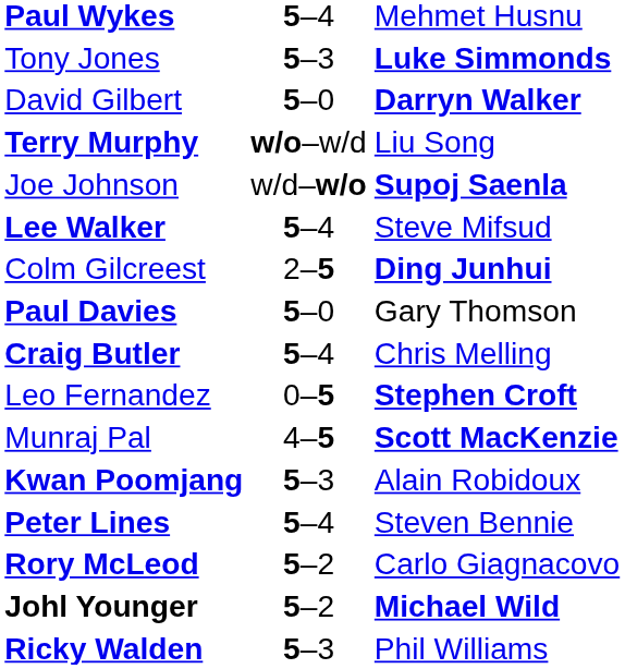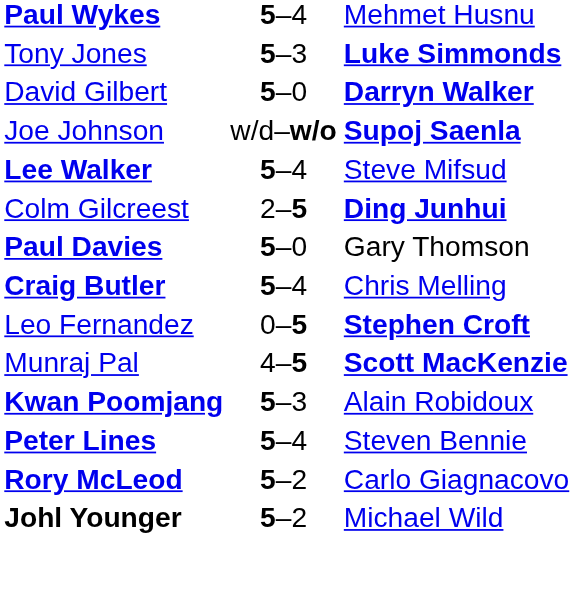 <table>
 <tr>
 <td> <strong><a href='#'>Paul Wykes</a></strong></td>
 <td align="center"><strong>5</strong>–4</td>
 <td> <a href='#'>Mehmet Husnu</a></td>
 </tr>
 <tr>
 <td> <a href='#'>Tony Jones</a></td>
 <td align="center"><strong>5</strong>–3</td>
 <td> <strong><a href='#'>Luke Simmonds</a></strong></td>
 </tr>
 <tr>
 <td> <a href='#'>David Gilbert</a></td>
 <td align="center"><strong>5</strong>–0</td>
 <td> <strong><a href='#'>Darryn Walker</a></strong></td>
-</tr>
-<tr>
-<td> <strong><a href='#'>Terry Murphy</a></strong></td>
-<td align="center"><strong>w/o</strong>–w/d</td>
-<td> <a href='#'>Liu Song</a></td>
 </tr>
 <tr>
 <td> <a href='#'>Joe Johnson</a></td>
 <td align="center">w/d–<strong>w/o</strong></td>
 <td> <strong><a href='#'>Supoj Saenla</a></strong></td>
 </tr>
 <tr>
 <td> <strong><a href='#'>Lee Walker</a></strong></td>
 <td align="center"><strong>5</strong>–4</td>
 <td> <a href='#'>Steve Mifsud</a></td>
 </tr>
 <tr>
 <td> <a href='#'>Colm Gilcreest</a></td>
 <td align="center">2–<strong>5</strong></td>
 <td> <strong><a href='#'>Ding Junhui</a></strong></td>
 </tr>
 <tr>
 <td> <strong><a href='#'>Paul Davies</a></strong></td>
 <td align="center"><strong>5</strong>–0</td>
 <td> Gary Thomson</td>
 </tr>
 <tr>
 <td> <strong><a href='#'>Craig Butler</a></strong></td>
 <td align="center"><strong>5</strong>–4</td>
 <td> <a href='#'>Chris Melling</a></td>
 </tr>
 <tr>
 <td> <a href='#'>Leo Fernandez</a></td>
 <td align="center">0–<strong>5</strong></td>
 <td> <strong><a href='#'>Stephen Croft</a></strong></td>
 </tr>
 <tr>
 <td> <a href='#'>Munraj Pal</a></td>
 <td align="center">4–<strong>5</strong></td>
 <td> <strong><a href='#'>Scott MacKenzie</a></strong></td>
 </tr>
 <tr>
 <td> <strong><a href='#'>Kwan Poomjang</a></strong></td>
 <td align="center"><strong>5</strong>–3</td>
 <td> <a href='#'>Alain Robidoux</a></td>
 </tr>
 <tr>
 <td> <strong><a href='#'>Peter Lines</a></strong></td>
 <td align="center"><strong>5</strong>–4</td>
 <td> <a href='#'>Steven Bennie</a></td>
 </tr>
 <tr>
 <td> <strong><a href='#'>Rory McLeod</a></strong></td>
 <td align="center"><strong>5</strong>–2</td>
 <td> <a href='#'>Carlo Giagnacovo</a></td>
 </tr>
 <tr>
 <td> <strong>Johl Younger</strong></td>
 <td align="center"><strong>5</strong>–2</td>
-<td><strong> <a href='#'>Michael Wild</a></strong></td>
-</tr>
-<tr>
-<td> <strong><a href='#'>Ricky Walden</a></strong></td>
-<td align="center"><strong>5</strong>–3</td>
-<td> <a href='#'>Phil Williams</a></td>
+<td> <a href='#'>Michael Wild</a></td>
 </tr>
 </table>
